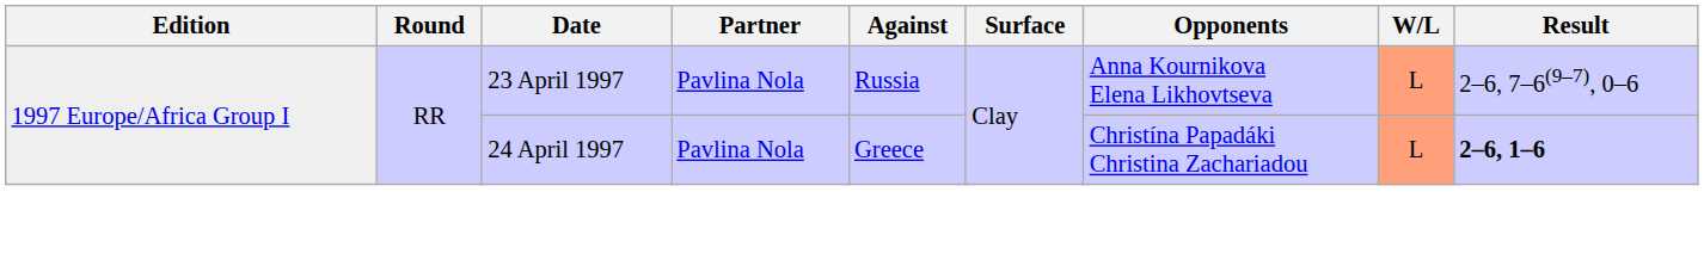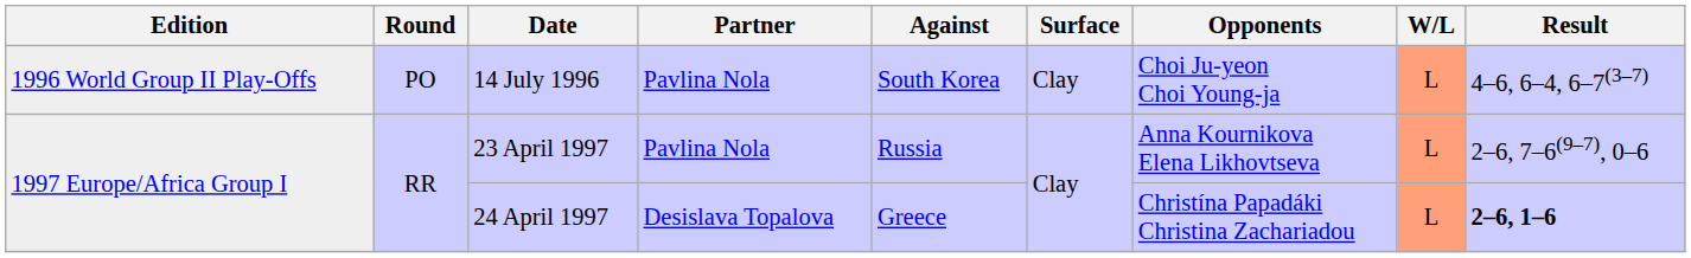 <table class="wikitable" style="font-size:95%;" width="1050">
 <tr>
 <th>Edition</th>
 <th>Round</th>
 <th>Date</th>
 <th>Partner</th>
 <th>Against</th>
 <th>Surface</th>
 <th>Opponents</th>
 <th>W/L</th>
 <th>Result</th>
+</tr>
+<tr bgcolor="#CCCCFF">
+<td bgcolor=#efefef><a href='#'>1996 World Group II Play-Offs</a></td>
+<td align=center>PO</td>
+<td>14 July 1996</td>
+<td> <a href='#'>Pavlina Nola</a></td>
+<td> <a href='#'>South Korea</a></td>
+<td>Clay</td>
+<td> <a href='#'>Choi Ju-yeon</a><br> <a href='#'>Choi Young-ja</a></td>
+<td bgcolor=#FFA07A align=center>L</td>
+<td>4–6, 6–4, 6–7<sup>(3–7)</sup></td>
 </tr>
 <tr bgcolor="#CCCCFF">
 <td bgcolor=#efefef rowspan=2><a href='#'>1997 Europe/Africa Group I</a></td>
 <td align=center rowspan=2>RR</td>
 <td>23 April 1997</td>
 <td> <a href='#'>Pavlina Nola</a></td>
 <td> <a href='#'>Russia</a></td>
 <td rowspan=2>Clay</td>
 <td> <a href='#'>Anna Kournikova</a><br> <a href='#'>Elena Likhovtseva</a></td>
 <td bgcolor=#FFA07A align=center>L</td>
 <td>2–6, 7–6<sup>(9–7)</sup>, 0–6</td>
 </tr>
 <tr bgcolor="#CCCCFF">
 <td>24 April 1997</td>
-<td> <a href='#'>Pavlina Nola</a></td>
+<td> <a href='#'>Desislava Topalova</a></td>
 <td> <a href='#'>Greece</a></td>
 <td> <a href='#'>Christína Papadáki</a><br> <a href='#'>Christina Zachariadou</a></td>
 <td bgcolor=#FFA07A align=center>L</td>
 <td><strong>2–6, 1–6</strong></td>
 </tr>
 </table>
